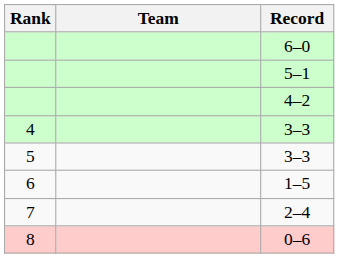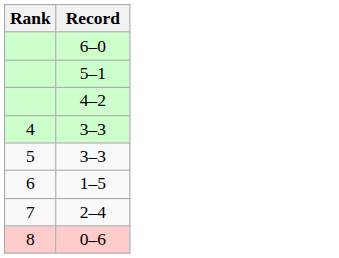 <table class="wikitable" style="text-align: center;">
 <tr>
 <th width=40>Rank</th>
-<th width=180>Team</th>
 <th width=60>Record</th>
 </tr>
 <tr bgcolor=ccffcc>
 <td></td>
-<td align=left></td>
 <td>6–0</td>
 </tr>
 <tr bgcolor=ccffcc>
 <td></td>
-<td align=left></td>
 <td>5–1</td>
 </tr>
 <tr bgcolor=ccffcc>
 <td></td>
-<td align=left></td>
 <td>4–2</td>
 </tr>
 <tr bgcolor=ccffcc>
 <td>4</td>
-<td align=left></td>
 <td>3–3</td>
 </tr>
 <tr>
 <td>5</td>
-<td align=left></td>
 <td>3–3</td>
 </tr>
 <tr>
 <td>6</td>
-<td align=left></td>
 <td>1–5</td>
 </tr>
 <tr>
 <td>7</td>
-<td align=left></td>
 <td>2–4</td>
 </tr>
 <tr bgcolor=ffcccc>
 <td>8</td>
-<td align=left></td>
 <td>0–6</td>
 </tr>
 </table>
